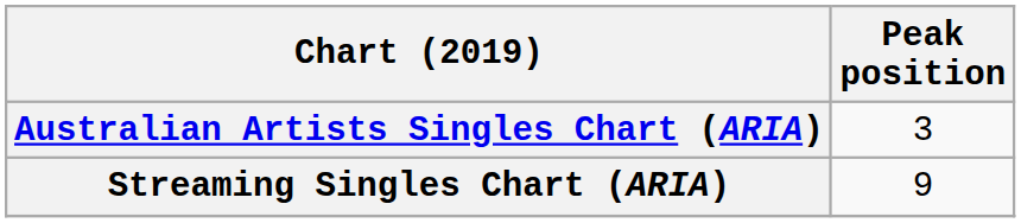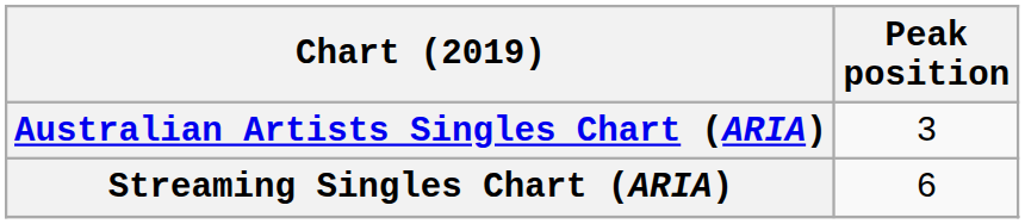 <table class="wikitable sortable plainrowheaders" style="text-align:center">
 <tr>
 <th scope="col">Chart (2019)</th>
 <th scope="col">Peak<br> position</th>
 </tr>
 <tr>
 <th scope="row"><a href='#'>Australian Artists Singles Chart</a> (<em><a href='#'>ARIA</a></em>)</th>
 <td>3</td>
 </tr>
 <tr>
 <th scope="row">Streaming Singles Chart (<em>ARIA</em>)</th>
-<td>9</td>
+<td>6</td>
 </tr>
 <tr>
 </tr>
 <tr>
 </tr>
 </table>
